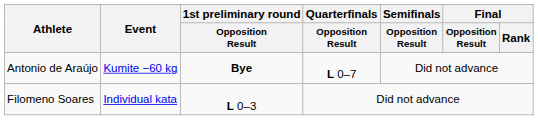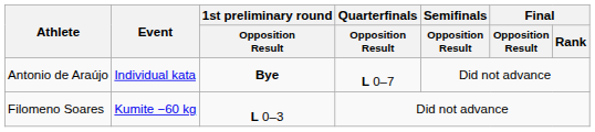 <table class=wikitable style="font-size:90%">
 <tr>
 <th rowspan="2">Athlete</th>
 <th rowspan="2">Event</th>
 <th>1st preliminary round</th>
 <th>Quarterfinals</th>
 <th>Semifinals</th>
 <th colspan="2">Final</th>
 </tr>
 <tr>
 <th style="line-height:1em"><small>Opposition<br>Result</small></th>
 <th style="line-height:1em"><small>Opposition<br>Result</small></th>
 <th style="line-height:1em"><small>Opposition<br>Result</small></th>
 <th style="line-height:1em"><small>Opposition<br>Result</small></th>
 <th>Rank</th>
 </tr>
 <tr>
 <td>Antonio de Araújo</td>
-<td><a href='#'>Kumite −60 kg</a></td>
+<td><a href='#'>Individual kata</a></td>
 <td align=center><strong>Bye</strong></td>
 <td align="center"><br><strong>L</strong> 0–7</td>
 <td colspan=3 align=center>Did not advance</td>
 </tr>
 <tr>
 <td>Filomeno Soares</td>
-<td><a href='#'>Individual kata</a></td>
+<td><a href='#'>Kumite −60 kg</a></td>
 <td align="center"><br><strong>L</strong> 0–3</td>
 <td colspan=4 align=center>Did not advance</td>
 </tr>
 </table>
